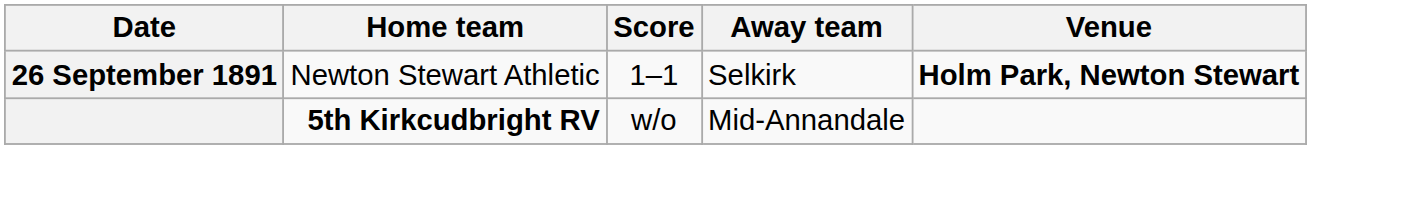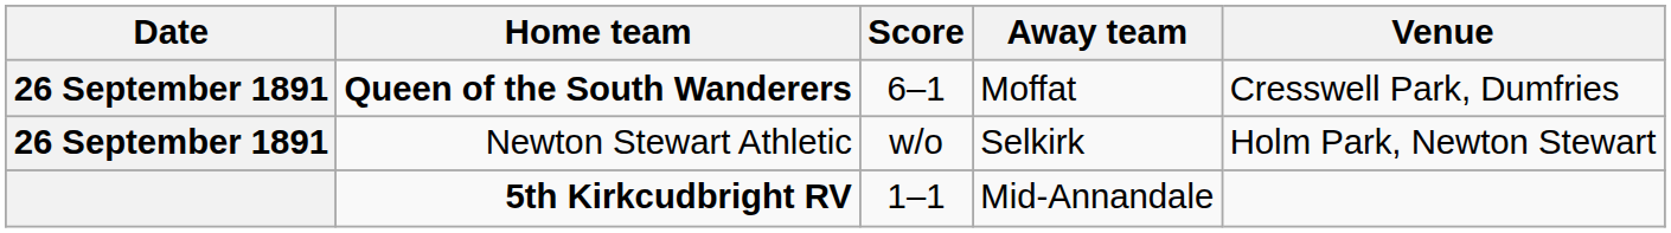 <table class="wikitable football-result-list" style="max-width: 80em; text-align: center">
 <tr>
 <th scope="col">Date</th>
 <th scope="col">Home team</th>
 <th scope="col">Score</th>
 <th scope="col">Away team</th>
 <th scope="col">Venue</th>
 </tr>
 <tr>
 <th scope="row">26 September 1891</th>
+<td align=right><strong>Queen of the South Wanderers</strong></td>
+<td>6–1</td>
+<td align=left>Moffat</td>
+<td align=left>Cresswell Park, Dumfries</td>
+</tr>
+<tr>
+<th scope="row">26 September 1891</th>
 <td align=right>Newton Stewart Athletic</td>
-<td>1–1</td>
+<td>w/o</td>
 <td align=left>Selkirk</td>
-<td align=left><strong>Holm Park, Newton Stewart</strong></td>
+<td align=left>Holm Park, Newton Stewart</td>
 </tr>
 <tr>
 <th scope="row"></th>
 <td align=right><strong>5th Kirkcudbright RV</strong></td>
-<td>w/o</td>
+<td>1–1</td>
 <td align=left>Mid-Annandale</td>
 <td></td>
 </tr>
 </table>
